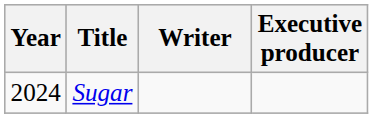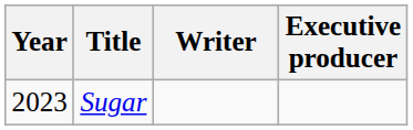 <table class="wikitable">
 <tr>
 <th>Year</th>
 <th>Title</th>
 <th width=65>Writer</th>
 <th>Executive<br>producer</th>
 </tr>
 <tr>
-<td>2024</td>
+<td>2023</td>
 <td><em><a href='#'>Sugar</a></em></td>
 <td></td>
 <td></td>
 </tr>
 </table>
